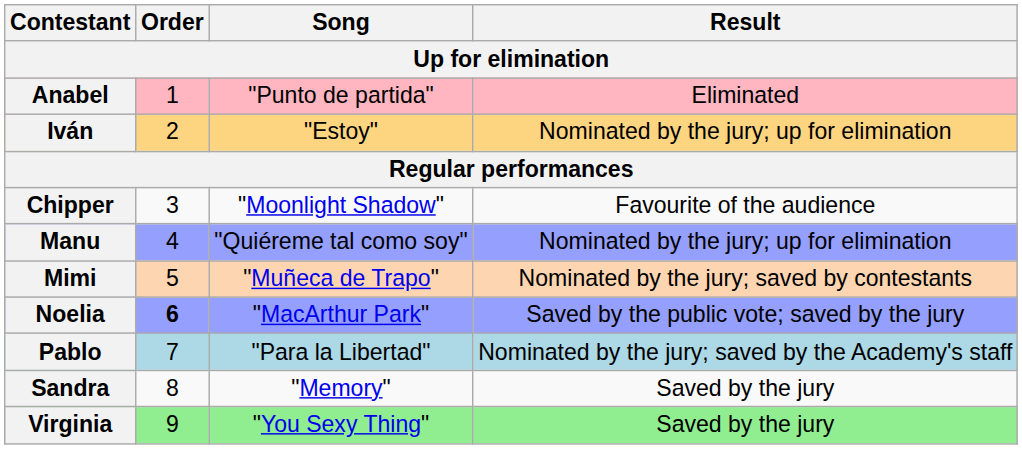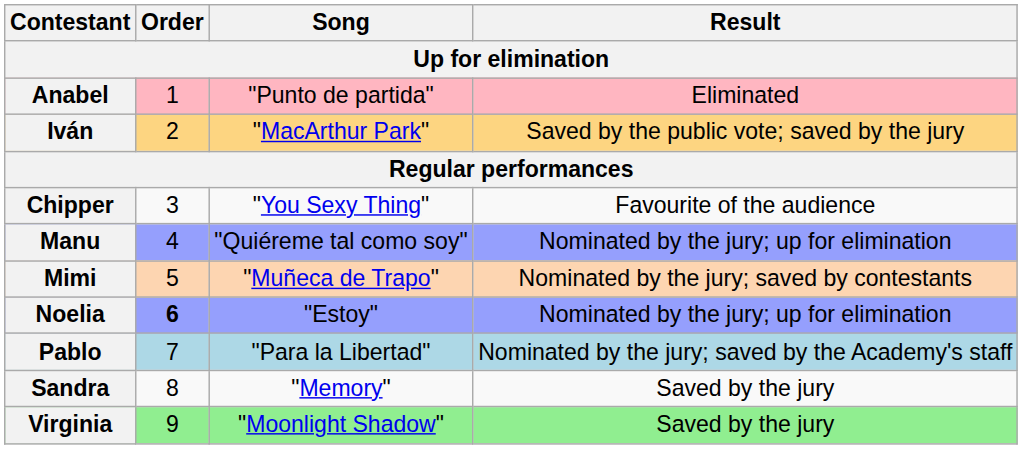 <table class="wikitable plainrowheaders" style="text-align:center;">
 <tr>
 <th scope="col">Contestant</th>
 <th scope="col">Order</th>
 <th scope="col">Song</th>
 <th scope="col">Result</th>
 </tr>
 <tr>
 <th colspan="4">Up for elimination</th>
 </tr>
 <tr style="background:lightpink;">
 <th scope="row">Anabel</th>
 <td>1</td>
 <td>"Punto de partida"</td>
 <td>Eliminated</td>
 </tr>
 <tr style="background:#fdd581;">
 <th scope="row">Iván</th>
 <td>2</td>
-<td>"Estoy"</td>
-<td>Nominated by the jury; up for elimination</td>
+<td>"<a href='#'>MacArthur Park</a>"</td>
+<td>Saved by the public vote; saved by the jury</td>
 </tr>
 <tr>
 <th colspan="4">Regular performances</th>
 </tr>
 <tr>
 <th scope="row">Chipper</th>
 <td>3</td>
-<td>"<a href='#'>Moonlight Shadow</a>"</td>
+<td>"<a href='#'>You Sexy Thing</a>"</td>
 <td>Favourite of the audience</td>
 </tr>
 <tr style="background:#959ffd;">
 <th scope="row">Manu</th>
 <td>4</td>
 <td>"Quiéreme tal como soy"</td>
 <td>Nominated by the jury; up for elimination</td>
 </tr>
 <tr style="background:#fdd5b1;">
 <th scope="row">Mimi</th>
 <td>5</td>
 <td>"<a href='#'>Muñeca de Trapo</a>"</td>
 <td>Nominated by the jury; saved by contestants</td>
 </tr>
 <tr style="background:#959ffd;">
 <th scope="row">Noelia</th>
 <td><strong>6</strong></td>
-<td>"<a href='#'>MacArthur Park</a>"</td>
-<td>Saved by the public vote; saved by the jury</td>
+<td>"Estoy"</td>
+<td>Nominated by the jury; up for elimination</td>
 </tr>
 <tr style="background:lightblue;">
 <th scope="row">Pablo</th>
 <td>7</td>
 <td>"Para la Libertad"</td>
 <td>Nominated by the jury; saved by the Academy's staff</td>
 </tr>
 <tr>
 <th scope="row">Sandra</th>
 <td>8</td>
 <td>"<a href='#'>Memory</a>"</td>
 <td>Saved by the jury</td>
 </tr>
 <tr style="background:lightgreen;">
 <th scope="row">Virginia</th>
 <td>9</td>
-<td>"<a href='#'>You Sexy Thing</a>"</td>
+<td>"<a href='#'>Moonlight Shadow</a>"</td>
 <td>Saved by the jury</td>
 </tr>
 </table>
